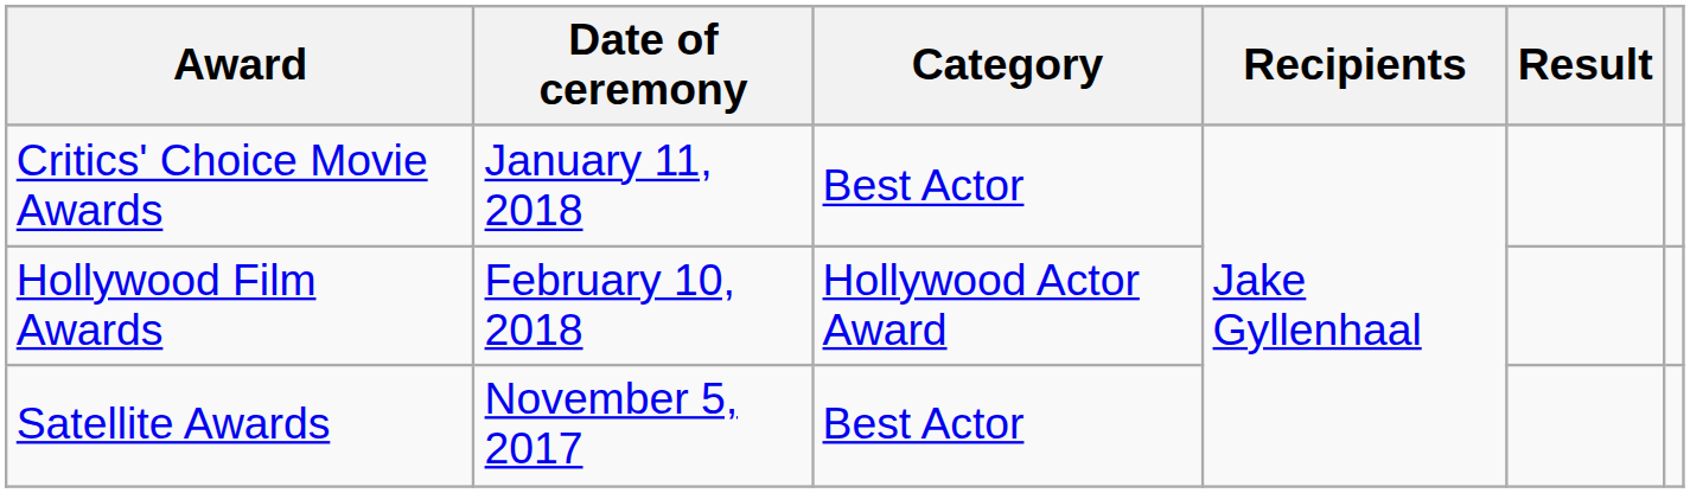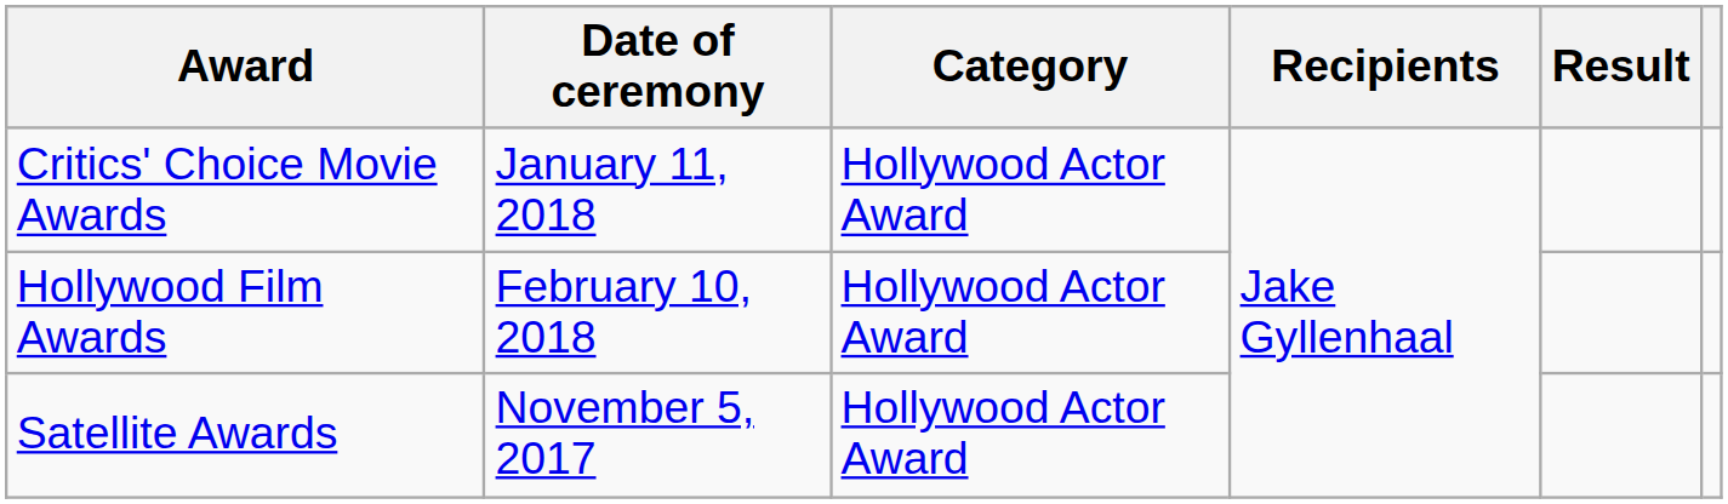 <table class="wikitable">
 <tr style="background:#ccc; text-align:center;">
 <th scope"col">Award</th>
 <th scope"col">Date of ceremony</th>
 <th scope"col">Category</th>
 <th scope"col">Recipients</th>
 <th scope"col">Result</th>
 <th scope"col" class="unsortable"></th>
 </tr>
 <tr>
 <td><a href='#'>Critics' Choice Movie Awards</a></td>
 <td><a href='#'>January 11, 2018</a></td>
-<td><a href='#'>Best Actor</a></td>
+<td><a href='#'>Hollywood Actor Award</a></td>
 <td rowspan=3><a href='#'>Jake Gyllenhaal</a></td>
 <td></td>
 <td style="text-align:center;"></td>
 </tr>
 <tr>
 <td><a href='#'>Hollywood Film Awards</a></td>
 <td><a href='#'>February 10, 2018</a></td>
 <td><a href='#'>Hollywood Actor Award</a></td>
 <td></td>
 <td style="text-align:center;"></td>
 </tr>
 <tr>
 <td><a href='#'>Satellite Awards</a></td>
 <td><a href='#'>November 5, 2017</a></td>
-<td><a href='#'>Best Actor</a></td>
+<td><a href='#'>Hollywood Actor Award</a></td>
 <td></td>
 <td style="text-align:center;"></td>
 </tr>
 </table>
